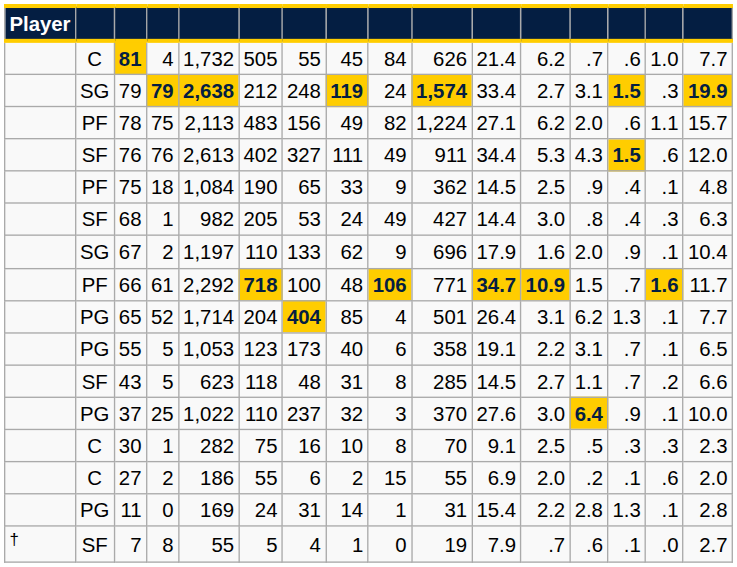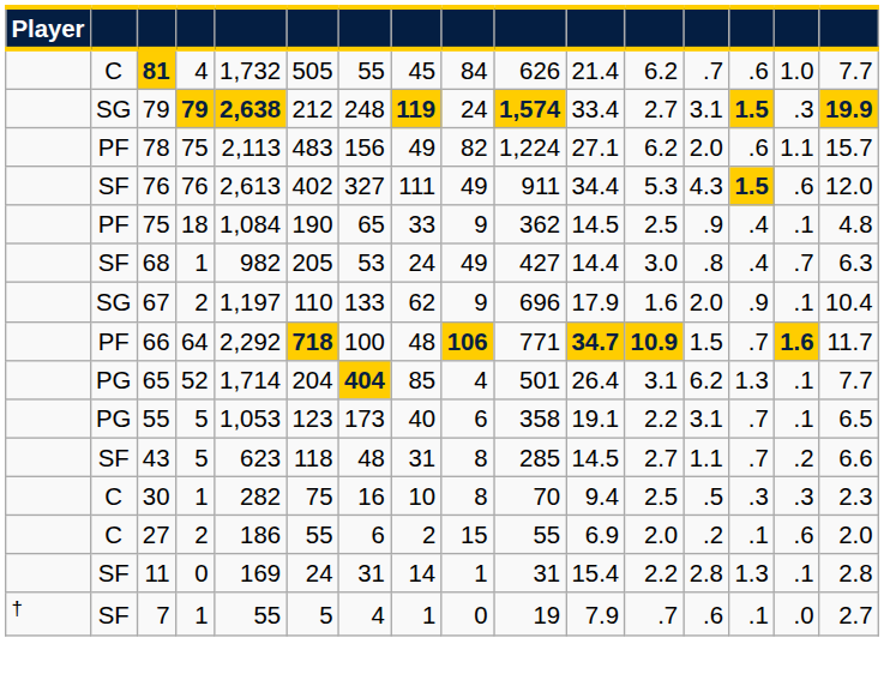 <table class="wikitable sortable" style="font-size: 95%; text-align:right;">
 <tr>
 <th style="background:#041E42; color:#FFFFFF; border-top:#FFCD00 3px solid; border-bottom:#FFCD00 3px solid;">Player</th>
 <th style="background:#041E42; color:#FFFFFF; border-top:#FFCD00 3px solid; border-bottom:#FFCD00 3px solid;"></th>
 <th style="background:#041E42; color:#FFFFFF; border-top:#FFCD00 3px solid; border-bottom:#FFCD00 3px solid;"></th>
 <th style="background:#041E42; color:#FFFFFF; border-top:#FFCD00 3px solid; border-bottom:#FFCD00 3px solid;"></th>
 <th style="background:#041E42; color:#FFFFFF; border-top:#FFCD00 3px solid; border-bottom:#FFCD00 3px solid;"></th>
 <th style="background:#041E42; color:#FFFFFF; border-top:#FFCD00 3px solid; border-bottom:#FFCD00 3px solid;"></th>
 <th style="background:#041E42; color:#FFFFFF; border-top:#FFCD00 3px solid; border-bottom:#FFCD00 3px solid;"></th>
 <th style="background:#041E42; color:#FFFFFF; border-top:#FFCD00 3px solid; border-bottom:#FFCD00 3px solid;"></th>
 <th style="background:#041E42; color:#FFFFFF; border-top:#FFCD00 3px solid; border-bottom:#FFCD00 3px solid;"></th>
 <th style="background:#041E42; color:#FFFFFF; border-top:#FFCD00 3px solid; border-bottom:#FFCD00 3px solid;"></th>
 <th style="background:#041E42; color:#FFFFFF; border-top:#FFCD00 3px solid; border-bottom:#FFCD00 3px solid;"></th>
 <th style="background:#041E42; color:#FFFFFF; border-top:#FFCD00 3px solid; border-bottom:#FFCD00 3px solid;"></th>
 <th style="background:#041E42; color:#FFFFFF; border-top:#FFCD00 3px solid; border-bottom:#FFCD00 3px solid;"></th>
 <th style="background:#041E42; color:#FFFFFF; border-top:#FFCD00 3px solid; border-bottom:#FFCD00 3px solid;"></th>
 <th style="background:#041E42; color:#FFFFFF; border-top:#FFCD00 3px solid; border-bottom:#FFCD00 3px solid;"></th>
 <th style="background:#041E42; color:#FFFFFF; border-top:#FFCD00 3px solid; border-bottom:#FFCD00 3px solid;"></th>
 </tr>
 <tr>
 <td style="text-align:left;"></td>
 <td style="text-align:center;">C</td>
 <td style="background:#FFCD00; color:#041E42;"><strong>81</strong></td>
 <td>4</td>
 <td>1,732</td>
 <td>505</td>
 <td>55</td>
 <td>45</td>
 <td>84</td>
 <td>626</td>
 <td>21.4</td>
 <td>6.2</td>
 <td>.7</td>
 <td>.6</td>
 <td>1.0</td>
 <td>7.7</td>
 </tr>
 <tr>
 <td style="text-align:left;"></td>
 <td style="text-align:center;">SG</td>
 <td>79</td>
 <td style="background:#FFCD00; color:#041E42;"><strong>79</strong></td>
 <td style="background:#FFCD00; color:#041E42;"><strong>2,638</strong></td>
 <td>212</td>
 <td>248</td>
 <td style="background:#FFCD00; color:#041E42;"><strong>119</strong></td>
 <td>24</td>
 <td style="background:#FFCD00; color:#041E42;"><strong>1,574</strong></td>
 <td>33.4</td>
 <td>2.7</td>
 <td>3.1</td>
 <td style="background:#FFCD00; color:#041E42;"><strong>1.5</strong></td>
 <td>.3</td>
 <td style="background:#FFCD00; color:#041E42;"><strong>19.9</strong></td>
 </tr>
 <tr>
 <td style="text-align:left;"></td>
 <td style="text-align:center;">PF</td>
 <td>78</td>
 <td>75</td>
 <td>2,113</td>
 <td>483</td>
 <td>156</td>
 <td>49</td>
 <td>82</td>
 <td>1,224</td>
 <td>27.1</td>
 <td>6.2</td>
 <td>2.0</td>
 <td>.6</td>
 <td>1.1</td>
 <td>15.7</td>
 </tr>
 <tr>
 <td style="text-align:left;"></td>
 <td style="text-align:center;">SF</td>
 <td>76</td>
 <td>76</td>
 <td>2,613</td>
 <td>402</td>
 <td>327</td>
 <td>111</td>
 <td>49</td>
 <td>911</td>
 <td>34.4</td>
 <td>5.3</td>
 <td>4.3</td>
 <td style="background:#FFCD00; color:#041E42;"><strong>1.5</strong></td>
 <td>.6</td>
 <td>12.0</td>
 </tr>
 <tr>
 <td style="text-align:left;"></td>
 <td style="text-align:center;">PF</td>
 <td>75</td>
 <td>18</td>
 <td>1,084</td>
 <td>190</td>
 <td>65</td>
 <td>33</td>
 <td>9</td>
 <td>362</td>
 <td>14.5</td>
 <td>2.5</td>
 <td>.9</td>
 <td>.4</td>
 <td>.1</td>
 <td>4.8</td>
 </tr>
 <tr>
 <td style="text-align:left;"></td>
 <td style="text-align:center;">SF</td>
 <td>68</td>
 <td>1</td>
 <td>982</td>
 <td>205</td>
 <td>53</td>
 <td>24</td>
 <td>49</td>
 <td>427</td>
 <td>14.4</td>
 <td>3.0</td>
 <td>.8</td>
 <td>.4</td>
-<td>.3</td>
+<td>.7</td>
 <td>6.3</td>
 </tr>
 <tr>
 <td style="text-align:left;"></td>
 <td style="text-align:center;">SG</td>
 <td>67</td>
 <td>2</td>
 <td>1,197</td>
 <td>110</td>
 <td>133</td>
 <td>62</td>
 <td>9</td>
 <td>696</td>
 <td>17.9</td>
 <td>1.6</td>
 <td>2.0</td>
 <td>.9</td>
 <td>.1</td>
 <td>10.4</td>
 </tr>
 <tr>
 <td style="text-align:left;"></td>
 <td style="text-align:center;">PF</td>
 <td>66</td>
-<td>61</td>
+<td>64</td>
 <td>2,292</td>
 <td style="background:#FFCD00; color:#041E42;"><strong>718</strong></td>
 <td>100</td>
 <td>48</td>
 <td style="background:#FFCD00; color:#041E42;"><strong>106</strong></td>
 <td>771</td>
 <td style="background:#FFCD00; color:#041E42;"><strong>34.7</strong></td>
 <td style="background:#FFCD00; color:#041E42;"><strong>10.9</strong></td>
 <td>1.5</td>
 <td>.7</td>
 <td style="background:#FFCD00; color:#041E42;"><strong>1.6</strong></td>
 <td>11.7</td>
 </tr>
 <tr>
 <td style="text-align:left;"></td>
 <td style="text-align:center;">PG</td>
 <td>65</td>
 <td>52</td>
 <td>1,714</td>
 <td>204</td>
 <td style="background:#FFCD00; color:#041E42;"><strong>404</strong></td>
 <td>85</td>
 <td>4</td>
 <td>501</td>
 <td>26.4</td>
 <td>3.1</td>
 <td>6.2</td>
 <td>1.3</td>
 <td>.1</td>
 <td>7.7</td>
 </tr>
 <tr>
 <td style="text-align:left;"></td>
 <td style="text-align:center;">PG</td>
 <td>55</td>
 <td>5</td>
 <td>1,053</td>
 <td>123</td>
 <td>173</td>
 <td>40</td>
 <td>6</td>
 <td>358</td>
 <td>19.1</td>
 <td>2.2</td>
 <td>3.1</td>
 <td>.7</td>
 <td>.1</td>
 <td>6.5</td>
 </tr>
 <tr>
 <td style="text-align:left;"></td>
 <td style="text-align:center;">SF</td>
 <td>43</td>
 <td>5</td>
 <td>623</td>
 <td>118</td>
 <td>48</td>
 <td>31</td>
 <td>8</td>
 <td>285</td>
 <td>14.5</td>
 <td>2.7</td>
 <td>1.1</td>
 <td>.7</td>
 <td>.2</td>
 <td>6.6</td>
 </tr>
 <tr>
 <td style="text-align:left;"></td>
-<td style="text-align:center;">PG</td>
-<td>37</td>
-<td>25</td>
-<td>1,022</td>
-<td>110</td>
-<td>237</td>
-<td>32</td>
-<td>3</td>
-<td>370</td>
-<td>27.6</td>
-<td>3.0</td>
-<td style="background:#FFCD00; color:#041E42;"><strong>6.4</strong></td>
-<td>.9</td>
-<td>.1</td>
-<td>10.0</td>
-</tr>
-<tr>
-<td style="text-align:left;"></td>
 <td style="text-align:center;">C</td>
 <td>30</td>
 <td>1</td>
 <td>282</td>
 <td>75</td>
 <td>16</td>
 <td>10</td>
 <td>8</td>
 <td>70</td>
-<td>9.1</td>
+<td>9.4</td>
 <td>2.5</td>
 <td>.5</td>
 <td>.3</td>
 <td>.3</td>
 <td>2.3</td>
 </tr>
 <tr>
 <td style="text-align:left;"></td>
 <td style="text-align:center;">C</td>
 <td>27</td>
 <td>2</td>
 <td>186</td>
 <td>55</td>
 <td>6</td>
 <td>2</td>
 <td>15</td>
 <td>55</td>
 <td>6.9</td>
 <td>2.0</td>
 <td>.2</td>
 <td>.1</td>
 <td>.6</td>
 <td>2.0</td>
 </tr>
 <tr>
 <td style="text-align:left;"></td>
-<td style="text-align:center;">PG</td>
+<td style="text-align:center;">SF</td>
 <td>11</td>
 <td>0</td>
 <td>169</td>
 <td>24</td>
 <td>31</td>
 <td>14</td>
 <td>1</td>
 <td>31</td>
 <td>15.4</td>
 <td>2.2</td>
 <td>2.8</td>
 <td>1.3</td>
 <td>.1</td>
 <td>2.8</td>
 </tr>
 <tr>
 <td style="text-align:left;"><sup>†</sup></td>
 <td style="text-align:center;">SF</td>
 <td>7</td>
-<td>8</td>
+<td>1</td>
 <td>55</td>
 <td>5</td>
 <td>4</td>
 <td>1</td>
 <td>0</td>
 <td>19</td>
 <td>7.9</td>
 <td>.7</td>
 <td>.6</td>
 <td>.1</td>
 <td>.0</td>
 <td>2.7</td>
 </tr>
 </table>
